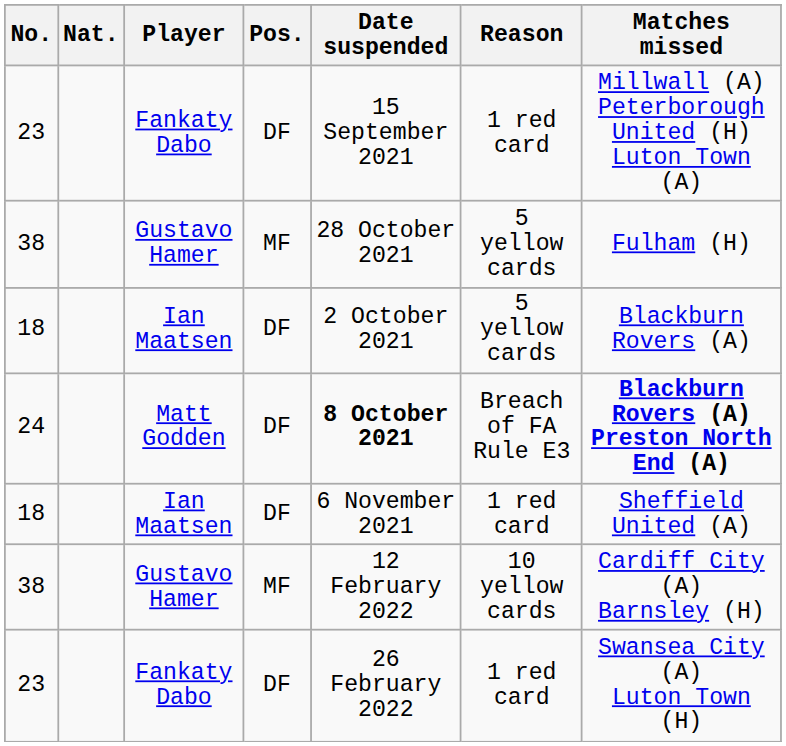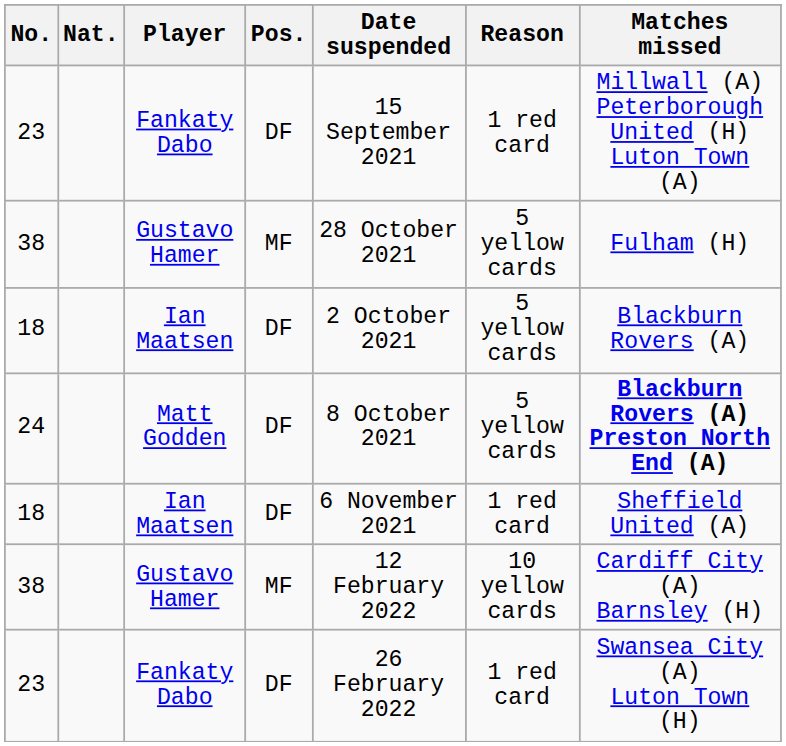 <table class="wikitable sortable alternance" style="font-size:100%; text-align:center; line-height:14px; width:70%;">
 <tr>
 <th>No.</th>
 <th>Nat.</th>
 <th>Player</th>
 <th>Pos.</th>
 <th>Date suspended</th>
 <th>Reason</th>
 <th>Matches missed</th>
 </tr>
 <tr>
 <td>23</td>
 <td></td>
 <td><a href='#'>Fankaty Dabo</a></td>
 <td>DF</td>
 <td>15 September 2021</td>
 <td>1 red card</td>
 <td><a href='#'>Millwall</a> (A)<br><a href='#'>Peterborough United</a> (H)<br><a href='#'>Luton Town</a> (A)</td>
 </tr>
 <tr>
 <td>38</td>
 <td></td>
 <td><a href='#'>Gustavo Hamer</a></td>
 <td>MF</td>
 <td>28 October 2021</td>
 <td>5 yellow cards</td>
 <td><a href='#'>Fulham</a> (H)</td>
 </tr>
 <tr>
 <td>18</td>
 <td></td>
 <td><a href='#'>Ian Maatsen</a></td>
 <td>DF</td>
 <td>2 October 2021</td>
 <td>5 yellow cards</td>
 <td><a href='#'>Blackburn Rovers</a> (A)</td>
 </tr>
 <tr>
 <td>24</td>
 <td></td>
 <td><a href='#'>Matt Godden</a></td>
 <td>DF</td>
-<td><strong>8 October 2021</strong></td>
-<td>Breach of FA Rule E3</td>
+<td>8 October 2021</td>
+<td>5 yellow cards</td>
 <td><strong><a href='#'>Blackburn Rovers</a> (A)<br><a href='#'>Preston North End</a> (A)</strong></td>
 </tr>
 <tr>
 <td>18</td>
 <td></td>
 <td><a href='#'>Ian Maatsen</a></td>
 <td>DF</td>
 <td>6 November 2021</td>
 <td>1 red card</td>
 <td><a href='#'>Sheffield United</a> (A)</td>
 </tr>
 <tr>
 <td>38</td>
 <td></td>
 <td><a href='#'>Gustavo Hamer</a></td>
 <td>MF</td>
 <td>12 February 2022</td>
 <td>10 yellow cards</td>
 <td><a href='#'>Cardiff City</a> (A)<br><a href='#'>Barnsley</a> (H)</td>
 </tr>
 <tr>
 <td>23</td>
 <td></td>
 <td><a href='#'>Fankaty Dabo</a></td>
 <td>DF</td>
 <td>26 February 2022</td>
 <td>1 red card</td>
 <td><a href='#'>Swansea City</a> (A)<br><a href='#'>Luton Town</a> (H)</td>
 </tr>
 </table>
